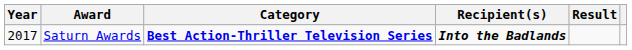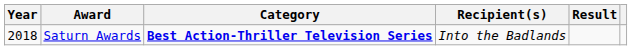 <table class="wikitable sortable plainrowheaders">
 <tr style="background:#ccc; text-align:center;">
 <th scope="col">Year</th>
 <th scope="col">Award</th>
 <th scope="col">Category</th>
 <th scope="col">Recipient(s)</th>
 <th scope="col">Result</th>
 <th scope="col" class="unsortable"></th>
 </tr>
 <tr>
-<td>2017</td>
+<td>2018</td>
 <td><a href='#'>Saturn Awards</a></td>
 <td><strong><a href='#'>Best Action-Thriller Television Series</a></strong></td>
-<td><strong><em>Into the Badlands</em></strong></td>
+<td><em>Into the Badlands</em></td>
 <td></td>
 <td style="text-align:center;"></td>
 </tr>
 </table>
